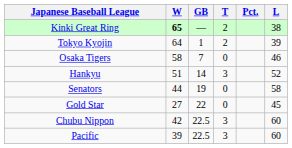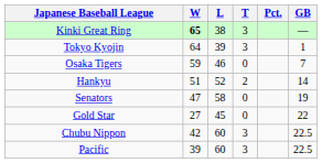 <table class="wikitable" width="465em" style="text-align:center;">
 <tr>
 <th width="57%"><strong><a href='#'>Japanese Baseball League</a></strong></th>
 <th width="8%"><strong><a href='#'>W</a></strong></th>
-<th width="9%"><strong><a href='#'>GB</a></strong></th>
+<th width="8%"><strong><a href='#'>L</a></strong></th>
 <th width="8%"><strong><a href='#'>T</a></strong></th>
 <th width="10%"><strong><a href='#'>Pct.</a></strong></th>
-<th width="8%"><strong><a href='#'>L</a></strong></th>
+<th width="9%"><strong><a href='#'>GB</a></strong></th>
 </tr>
 <tr style="background:#CCFFCC">
 <td><a href='#'>Kinki Great Ring</a></td>
 <td><strong>65</strong></td>
+<td>38</td>
+<td>3</td>
+<td></td>
 <td>—</td>
-<td>2</td>
-<td></td>
-<td>38</td>
 </tr>
 <tr>
 <td><a href='#'>Tokyo Kyojin</a></td>
 <td>64</td>
+<td>39</td>
+<td>3</td>
+<td></td>
 <td>1</td>
-<td>2</td>
-<td></td>
-<td>39</td>
 </tr>
 <tr>
 <td><a href='#'>Osaka Tigers</a></td>
-<td>58</td>
-<td>7</td>
+<td>59</td>
+<td>46</td>
 <td>0</td>
 <td></td>
-<td>46</td>
+<td>7</td>
 </tr>
 <tr>
 <td><a href='#'>Hankyu</a></td>
 <td>51</td>
+<td>52</td>
+<td>2</td>
+<td></td>
 <td>14</td>
-<td>3</td>
-<td></td>
-<td>52</td>
 </tr>
 <tr>
 <td><a href='#'>Senators</a></td>
-<td>44</td>
-<td>19</td>
+<td>47</td>
+<td>58</td>
 <td>0</td>
 <td></td>
-<td>58</td>
+<td>19</td>
 </tr>
 <tr>
 <td><a href='#'>Gold Star</a></td>
 <td>27</td>
-<td>22</td>
+<td>45</td>
 <td>0</td>
 <td></td>
-<td>45</td>
+<td>22</td>
 </tr>
 <tr>
 <td><a href='#'>Chubu Nippon</a></td>
 <td>42</td>
-<td>22.5</td>
+<td>60</td>
 <td>3</td>
 <td></td>
-<td>60</td>
+<td>22.5</td>
 </tr>
 <tr>
 <td><a href='#'>Pacific</a></td>
 <td>39</td>
-<td>22.5</td>
+<td>60</td>
 <td>3</td>
 <td></td>
-<td>60</td>
+<td>22.5</td>
 </tr>
 </table>
